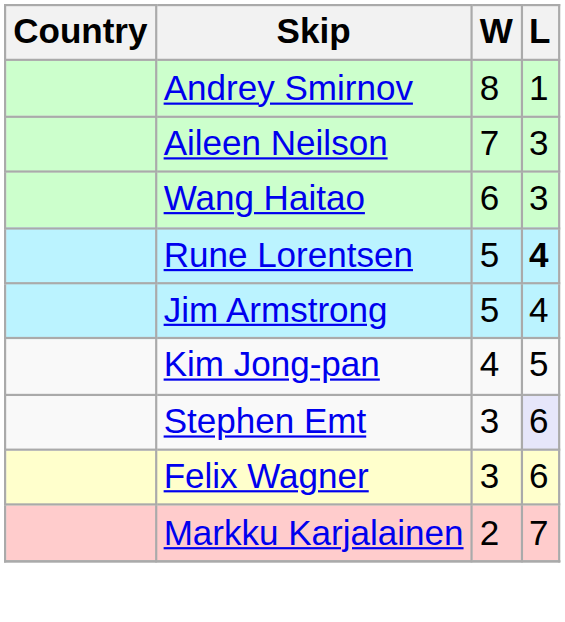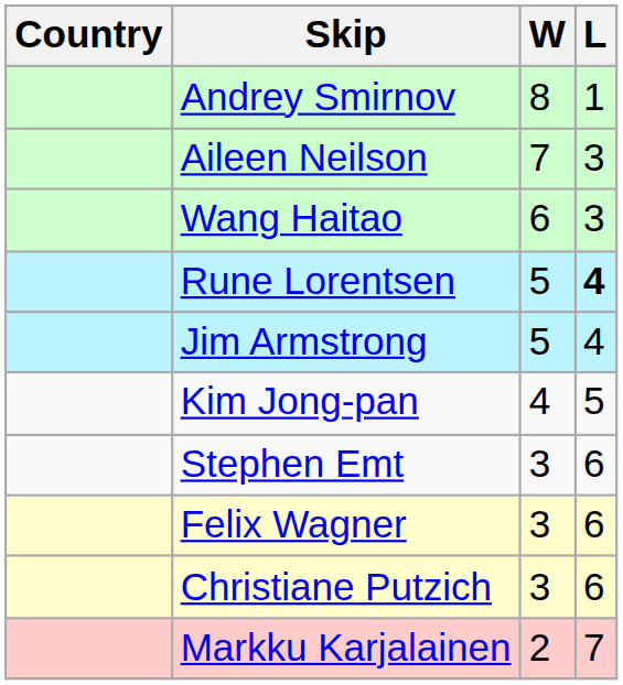 <table class=wikitable>
 <tr>
 <th>Country</th>
 <th>Skip</th>
 <th>W</th>
 <th>L</th>
 </tr>
 <tr bgcolor=#ccffcc>
 <td></td>
 <td><a href='#'>Andrey Smirnov</a></td>
 <td>8</td>
 <td>1</td>
 </tr>
 <tr bgcolor=#ccffcc>
 <td></td>
 <td><a href='#'>Aileen Neilson</a></td>
 <td>7</td>
 <td>3</td>
 </tr>
 <tr bgcolor=#ccffcc>
 <td></td>
 <td><a href='#'>Wang Haitao</a></td>
 <td>6</td>
 <td>3</td>
 </tr>
 <tr bgcolor=#BBF3FF>
 <td></td>
 <td><a href='#'>Rune Lorentsen</a></td>
 <td>5</td>
 <td><strong>4</strong></td>
 </tr>
 <tr bgcolor=#BBF3FF>
 <td></td>
 <td><a href='#'>Jim Armstrong</a></td>
 <td>5</td>
 <td>4</td>
 </tr>
 <tr>
 <td></td>
 <td><a href='#'>Kim Jong-pan</a></td>
 <td>4</td>
 <td>5</td>
 </tr>
 <tr>
 <td></td>
 <td><a href='#'>Stephen Emt</a></td>
 <td>3</td>
-<td style="background: lavender;">6</td>
+<td>6</td>
 </tr>
 <tr bgcolor=#ffffcc>
 <td></td>
 <td><a href='#'>Felix Wagner</a></td>
+<td>3</td>
+<td>6</td>
+</tr>
+<tr bgcolor=#ffffcc>
+<td></td>
+<td><a href='#'>Christiane Putzich</a></td>
 <td>3</td>
 <td>6</td>
 </tr>
 <tr bgcolor=#fcc>
 <td></td>
 <td><a href='#'>Markku Karjalainen</a></td>
 <td>2</td>
 <td>7</td>
 </tr>
 <tr>
 </tr>
 </table>
